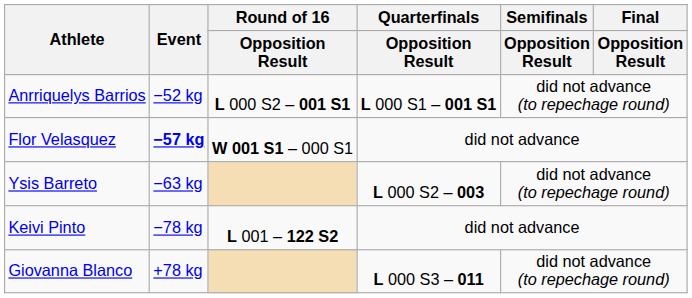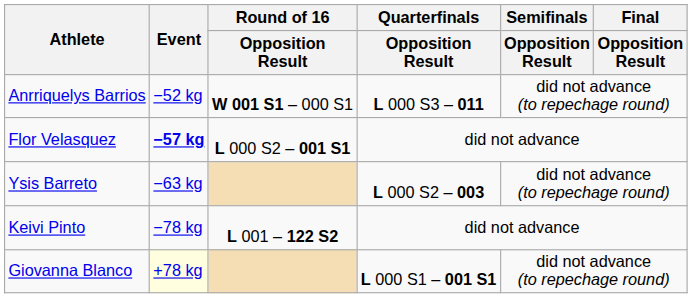 <table class="wikitable" style="font-size:90%">
 <tr>
 <th rowspan="2">Athlete</th>
 <th rowspan="2">Event</th>
 <th>Round of 16</th>
 <th>Quarterfinals</th>
 <th>Semifinals</th>
 <th>Final</th>
 </tr>
 <tr>
 <th>Opposition<br>Result</th>
 <th>Opposition<br>Result</th>
 <th>Opposition<br>Result</th>
 <th>Opposition<br>Result</th>
 </tr>
 <tr>
 <td><a href='#'>Anrriquelys Barrios</a></td>
 <td><a href='#'>−52 kg</a></td>
-<td align=center><br><strong>L</strong> 000 S2 – <strong>001 S1</strong></td>
-<td align=center><br><strong>L</strong> 000 S1 – <strong>001 S1</strong></td>
+<td align=center><br><strong>W</strong> <strong>001 S1</strong> – 000 S1</td>
+<td align=center><br><strong>L</strong> 000 S3 – <strong>011</strong></td>
 <td style="text-align:center;" colspan="5">did not advance<br><em>(to repechage round)</em></td>
 </tr>
 <tr>
 <td><a href='#'>Flor Velasquez</a></td>
 <td><strong><a href='#'>−57 kg</a></strong></td>
-<td align=center><br><strong>W</strong> <strong>001 S1</strong> – 000 S1</td>
+<td align=center><br><strong>L</strong> 000 S2 – <strong>001 S1</strong></td>
 <td style="text-align:center;" colspan="5">did not advance</td>
 </tr>
 <tr>
 <td><a href='#'>Ysis Barreto</a></td>
 <td><a href='#'>−63 kg</a></td>
 <td style="text-align:center; background:wheat;"></td>
 <td align=center><br><strong>L</strong> 000 S2 – <strong>003</strong></td>
 <td style="text-align:center;" colspan="5">did not advance<br><em>(to repechage round)</em></td>
 </tr>
 <tr>
 <td><a href='#'>Keivi Pinto</a></td>
 <td><a href='#'>−78 kg</a></td>
 <td align=center><br><strong>L</strong> 001 – <strong>122 S2</strong></td>
 <td style="text-align:center;" colspan="5">did not advance</td>
 </tr>
 <tr>
 <td><a href='#'>Giovanna Blanco</a></td>
-<td><a href='#'>+78 kg</a></td>
+<td style="background: lightyellow;"><a href='#'>+78 kg</a></td>
 <td style="text-align:center; background:wheat;"></td>
-<td align=center><br><strong>L</strong> 000 S3 – <strong>011</strong></td>
+<td align=center><br><strong>L</strong> 000 S1 – <strong>001 S1</strong></td>
 <td style="text-align:center;" colspan="5">did not advance<br><em>(to repechage round)</em></td>
 </tr>
 </table>
